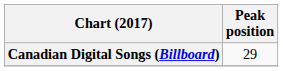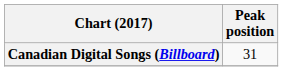 <table class="wikitable sortable plainrowheaders" style="text-align:center">
 <tr>
 <th scope="col">Chart (2017)</th>
 <th scope="col">Peak<br>position</th>
 </tr>
 <tr>
 <th scope="row">Canadian Digital Songs (<em><a href='#'>Billboard</a></em>)</th>
-<td>29</td>
+<td>31</td>
 </tr>
 <tr>
 </tr>
 </table>
